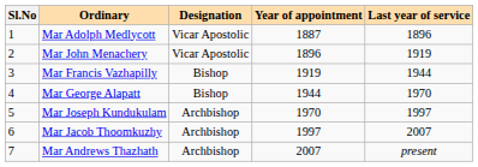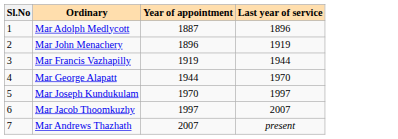 <table class="wikitable">
 <tr>
 <th>Sl.No</th>
 <th style="background: #ffdead;">Ordinary</th>
-<th style="background: #ffdead;">Designation</th>
 <th style="background: #ffdead;">Year of appointment</th>
 <th style="background: #ffdead;">Last year of service</th>
 </tr>
 <tr>
 <td>1</td>
 <td><a href='#'>Mar Adolph Medlycott</a></td>
-<td align="center">Vicar Apostolic</td>
 <td align="center">1887</td>
 <td align="center">1896</td>
 </tr>
 <tr>
 <td>2</td>
 <td><a href='#'>Mar John Menachery</a></td>
-<td align="center">Vicar Apostolic</td>
 <td align="center">1896</td>
 <td align="center">1919</td>
 </tr>
 <tr>
 <td>3</td>
 <td><a href='#'>Mar Francis Vazhapilly</a></td>
-<td align="center">Bishop</td>
 <td align="center">1919</td>
 <td align="center">1944</td>
 </tr>
 <tr>
 <td>4</td>
 <td><a href='#'>Mar George Alapatt</a></td>
-<td align="center">Bishop</td>
 <td align="center">1944</td>
 <td align="center">1970</td>
 </tr>
 <tr>
 <td>5</td>
 <td><a href='#'>Mar Joseph Kundukulam</a></td>
-<td align="center">Archbishop</td>
 <td align="center">1970</td>
 <td align="center">1997</td>
 </tr>
 <tr>
 <td>6</td>
 <td><a href='#'>Mar Jacob Thoomkuzhy</a></td>
-<td align="center">Archbishop</td>
 <td align="center">1997</td>
 <td align="center">2007</td>
 </tr>
 <tr>
 <td>7</td>
 <td><a href='#'>Mar Andrews Thazhath</a></td>
-<td align="center">Archbishop</td>
 <td align="center">2007</td>
 <td align="center"><em>present</em></td>
 </tr>
 </table>
